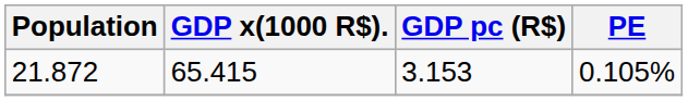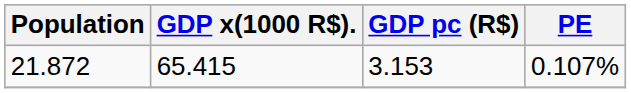 <table class="wikitable" border="1">
 <tr>
 <th>Population</th>
 <th><a href='#'>GDP</a> x(1000 R$).</th>
 <th><a href='#'>GDP pc</a> (R$)</th>
 <th><a href='#'>PE</a></th>
 </tr>
 <tr>
 <td>21.872</td>
 <td>65.415</td>
 <td>3.153</td>
-<td>0.105%</td>
+<td>0.107%</td>
 </tr>
 <tr>
 </tr>
 </table>
